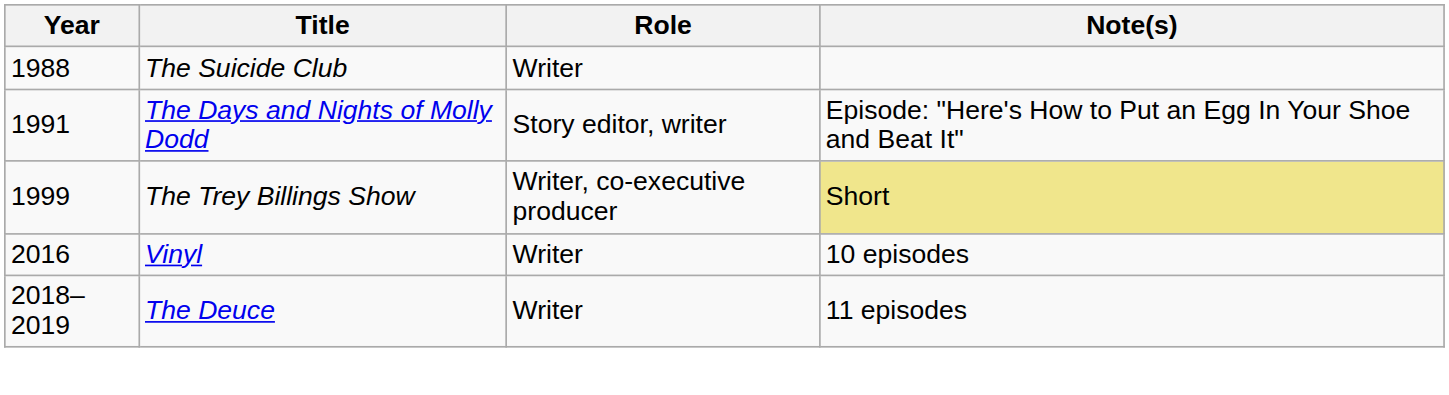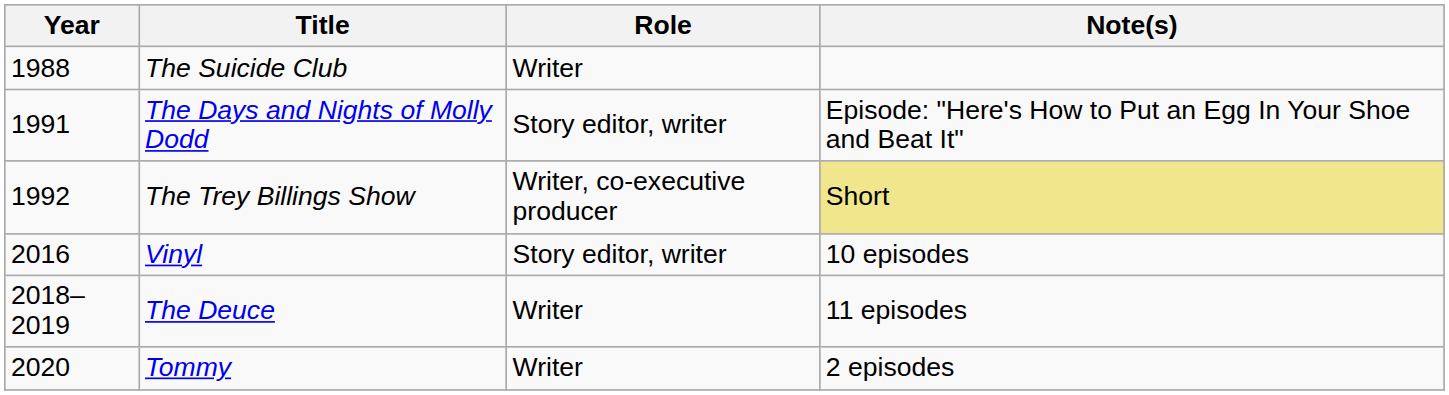 <table class="wikitable sortable">
 <tr>
 <th>Year</th>
 <th>Title</th>
 <th>Role</th>
 <th>Note(s)</th>
 </tr>
 <tr>
 <td>1988</td>
 <td><em>The Suicide Club</em></td>
 <td>Writer</td>
 <td></td>
 </tr>
 <tr>
 <td>1991</td>
 <td><em><a href='#'>The Days and Nights of Molly Dodd</a></em></td>
 <td>Story editor, writer</td>
 <td>Episode: "Here's How to Put an Egg In Your Shoe and Beat It"</td>
 </tr>
 <tr>
-<td>1999</td>
+<td>1992</td>
 <td><em>The Trey Billings Show</em></td>
 <td>Writer, co-executive producer</td>
 <td style="background: khaki;">Short</td>
 </tr>
 <tr>
 <td>2016</td>
 <td><em><a href='#'>Vinyl</a></em></td>
-<td>Writer</td>
+<td>Story editor, writer</td>
 <td>10 episodes</td>
 </tr>
 <tr>
 <td>2018–2019</td>
 <td><em><a href='#'>The Deuce</a></em></td>
 <td>Writer</td>
 <td>11 episodes</td>
 </tr>
+<tr>
+<td>2020</td>
+<td><em><a href='#'>Tommy</a></em></td>
+<td>Writer</td>
+<td>2 episodes</td>
+</tr>
 </table>
